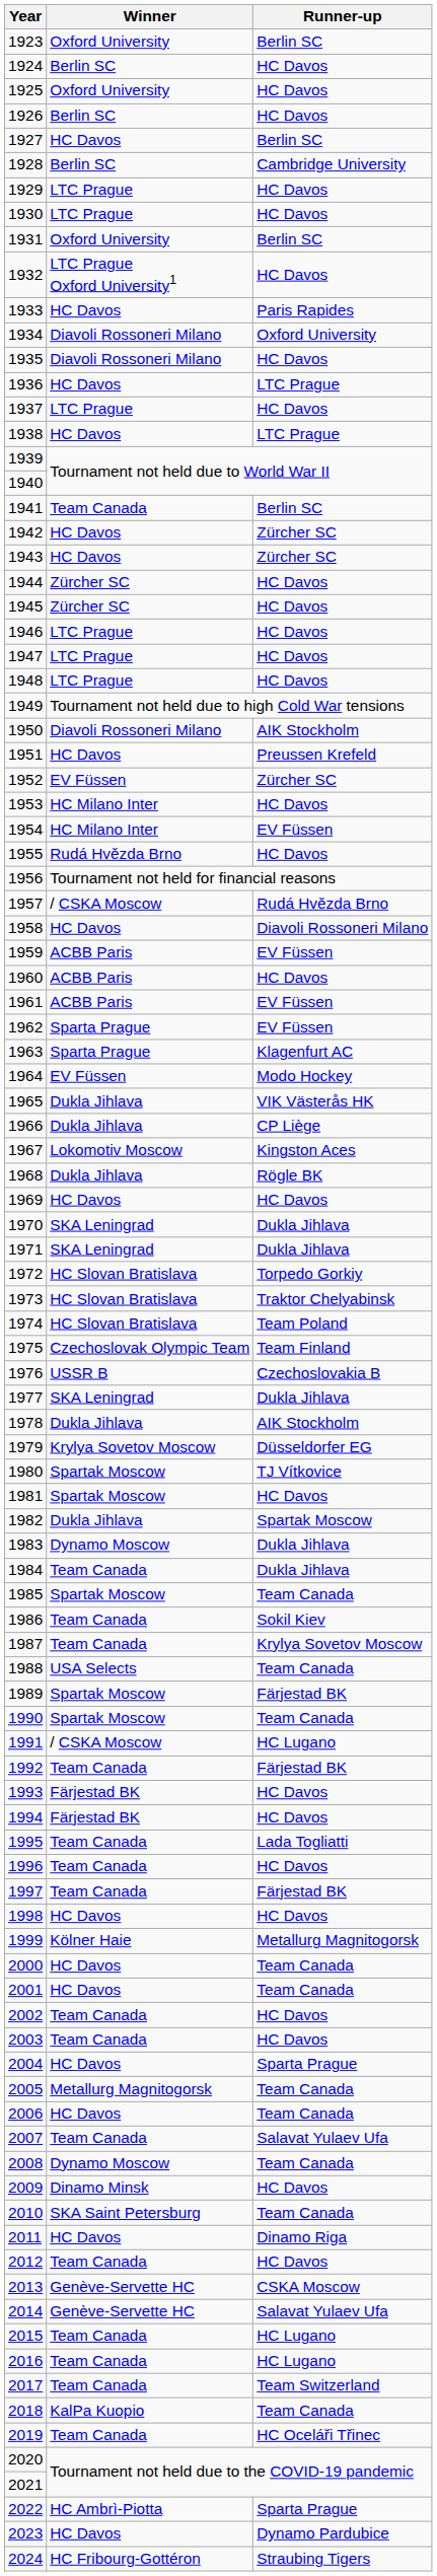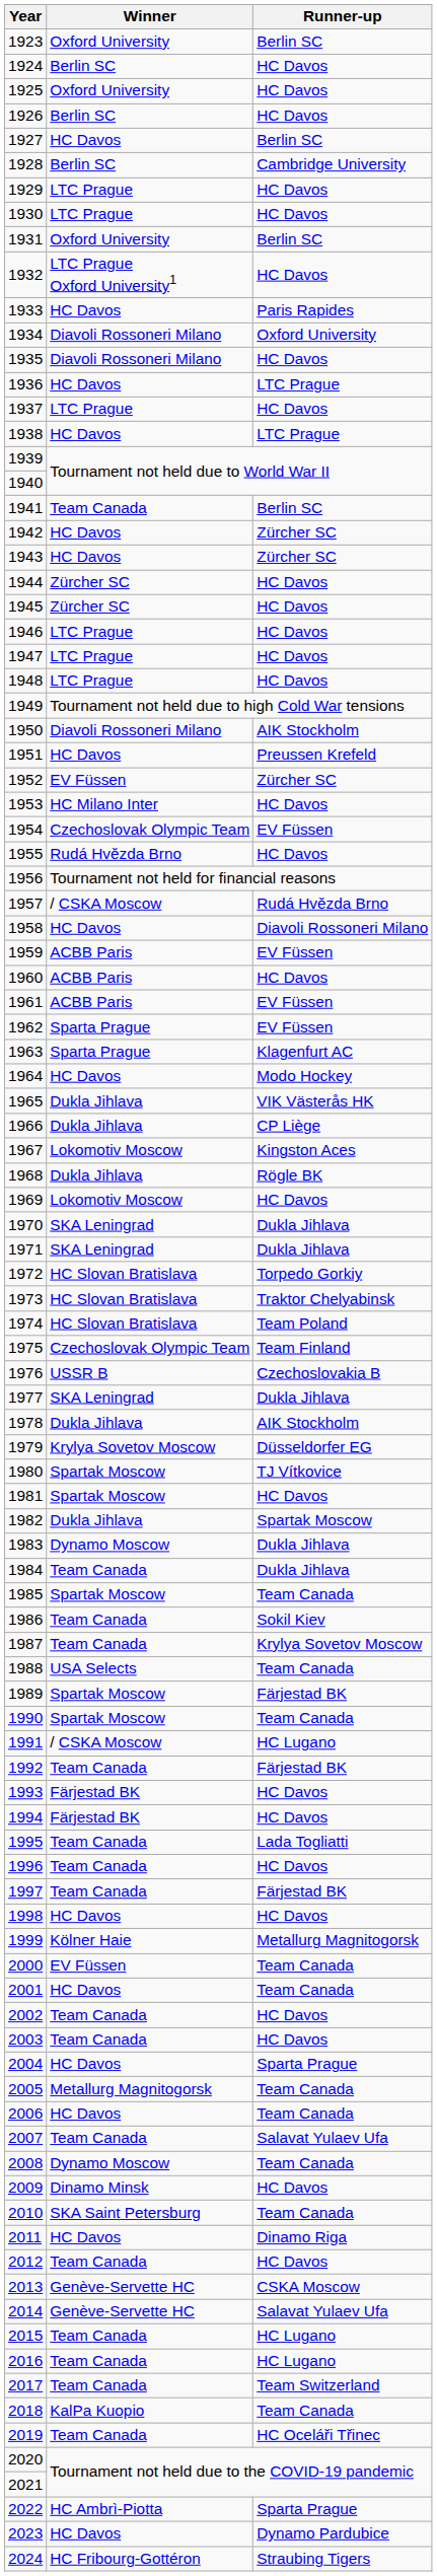 <table class="wikitable">
 <tr>
 <th>Year</th>
 <th>Winner</th>
 <th>Runner-up</th>
 </tr>
 <tr>
 <td>1923</td>
 <td> <a href='#'>Oxford University</a></td>
 <td> <a href='#'>Berlin SC</a></td>
 </tr>
 <tr>
 <td>1924</td>
 <td> <a href='#'>Berlin SC</a></td>
 <td> <a href='#'>HC Davos</a></td>
 </tr>
 <tr>
 <td>1925</td>
 <td> <a href='#'>Oxford University</a></td>
 <td> <a href='#'>HC Davos</a></td>
 </tr>
 <tr>
 <td>1926</td>
 <td> <a href='#'>Berlin SC</a></td>
 <td> <a href='#'>HC Davos</a></td>
 </tr>
 <tr>
 <td>1927</td>
 <td> <a href='#'>HC Davos</a></td>
 <td> <a href='#'>Berlin SC</a></td>
 </tr>
 <tr>
 <td>1928</td>
 <td> <a href='#'>Berlin SC</a></td>
 <td> <a href='#'>Cambridge University</a></td>
 </tr>
 <tr>
 <td>1929</td>
 <td> <a href='#'>LTC Prague</a></td>
 <td> <a href='#'>HC Davos</a></td>
 </tr>
 <tr>
 <td>1930</td>
 <td> <a href='#'>LTC Prague</a></td>
 <td> <a href='#'>HC Davos</a></td>
 </tr>
 <tr>
 <td>1931</td>
 <td> <a href='#'>Oxford University</a></td>
 <td> <a href='#'>Berlin SC</a></td>
 </tr>
 <tr>
 <td>1932</td>
 <td> <a href='#'>LTC Prague</a><br> <a href='#'>Oxford University</a><sup>1</sup></td>
 <td> <a href='#'>HC Davos</a> </td>
 </tr>
 <tr>
 <td>1933</td>
 <td> <a href='#'>HC Davos</a></td>
 <td> <a href='#'>Paris Rapides</a></td>
 </tr>
 <tr>
 <td>1934</td>
 <td> <a href='#'>Diavoli Rossoneri Milano</a></td>
 <td> <a href='#'>Oxford University</a></td>
 </tr>
 <tr>
 <td>1935</td>
 <td> <a href='#'>Diavoli Rossoneri Milano</a></td>
 <td> <a href='#'>HC Davos</a></td>
 </tr>
 <tr>
 <td>1936</td>
 <td> <a href='#'>HC Davos</a></td>
 <td> <a href='#'>LTC Prague</a></td>
 </tr>
 <tr>
 <td>1937</td>
 <td> <a href='#'>LTC Prague</a></td>
 <td> <a href='#'>HC Davos</a></td>
 </tr>
 <tr>
 <td>1938</td>
 <td> <a href='#'>HC Davos</a></td>
 <td> <a href='#'>LTC Prague</a></td>
 </tr>
 <tr>
 <td>1939</td>
 <td rowspan=2 colspan=2>Tournament not held due to <a href='#'>World War II</a></td>
 </tr>
 <tr>
 <td>1940</td>
 </tr>
 <tr>
 <td>1941</td>
 <td> <a href='#'>Team Canada</a></td>
 <td> <a href='#'>Berlin SC</a></td>
 </tr>
 <tr>
 <td>1942</td>
 <td> <a href='#'>HC Davos</a></td>
 <td> <a href='#'>Zürcher SC</a></td>
 </tr>
 <tr>
 <td>1943</td>
 <td> <a href='#'>HC Davos</a></td>
 <td> <a href='#'>Zürcher SC</a></td>
 </tr>
 <tr>
 <td>1944</td>
 <td> <a href='#'>Zürcher SC</a></td>
 <td> <a href='#'>HC Davos</a></td>
 </tr>
 <tr>
 <td>1945</td>
 <td> <a href='#'>Zürcher SC</a></td>
 <td> <a href='#'>HC Davos</a></td>
 </tr>
 <tr>
 <td>1946</td>
 <td> <a href='#'>LTC Prague</a></td>
 <td> <a href='#'>HC Davos</a></td>
 </tr>
 <tr>
 <td>1947</td>
 <td> <a href='#'>LTC Prague</a></td>
 <td> <a href='#'>HC Davos</a></td>
 </tr>
 <tr>
 <td>1948</td>
 <td> <a href='#'>LTC Prague</a></td>
 <td> <a href='#'>HC Davos</a></td>
 </tr>
 <tr>
 <td>1949</td>
 <td colspan=2>Tournament not held due to high <a href='#'>Cold War</a> tensions</td>
 </tr>
 <tr>
 <td>1950</td>
 <td> <a href='#'>Diavoli Rossoneri Milano</a></td>
 <td> <a href='#'>AIK Stockholm</a></td>
 </tr>
 <tr>
 <td>1951</td>
 <td> <a href='#'>HC Davos</a></td>
 <td> <a href='#'>Preussen Krefeld</a></td>
 </tr>
 <tr>
 <td>1952</td>
 <td> <a href='#'>EV Füssen</a></td>
 <td> <a href='#'>Zürcher SC</a></td>
 </tr>
 <tr>
 <td>1953</td>
 <td> <a href='#'>HC Milano Inter</a></td>
 <td> <a href='#'>HC Davos</a></td>
 </tr>
 <tr>
 <td>1954</td>
-<td> <a href='#'>HC Milano Inter</a></td>
+<td> <a href='#'>Czechoslovak Olympic Team</a></td>
 <td> <a href='#'>EV Füssen</a></td>
 </tr>
 <tr>
 <td>1955</td>
 <td> <a href='#'>Rudá Hvězda Brno</a></td>
 <td> <a href='#'>HC Davos</a></td>
 </tr>
 <tr>
 <td>1956</td>
 <td colspan=2>Tournament not held for financial reasons</td>
 </tr>
 <tr>
 <td>1957</td>
 <td> /  <a href='#'>CSKA Moscow</a></td>
 <td> <a href='#'>Rudá Hvězda Brno</a></td>
 </tr>
 <tr>
 <td>1958</td>
 <td> <a href='#'>HC Davos</a></td>
 <td> <a href='#'>Diavoli Rossoneri Milano</a></td>
 </tr>
 <tr>
 <td>1959</td>
 <td> <a href='#'>ACBB Paris</a></td>
 <td> <a href='#'>EV Füssen</a></td>
 </tr>
 <tr>
 <td>1960</td>
 <td> <a href='#'>ACBB Paris</a></td>
 <td> <a href='#'>HC Davos</a></td>
 </tr>
 <tr>
 <td>1961</td>
 <td> <a href='#'>ACBB Paris</a></td>
 <td> <a href='#'>EV Füssen</a></td>
 </tr>
 <tr>
 <td>1962</td>
 <td> <a href='#'>Sparta Prague</a></td>
 <td> <a href='#'>EV Füssen</a></td>
 </tr>
 <tr>
 <td>1963</td>
 <td> <a href='#'>Sparta Prague</a></td>
 <td> <a href='#'>Klagenfurt AC</a></td>
 </tr>
 <tr>
 <td>1964</td>
-<td> <a href='#'>EV Füssen</a></td>
+<td> <a href='#'>HC Davos</a></td>
 <td> <a href='#'>Modo Hockey</a></td>
 </tr>
 <tr>
 <td>1965</td>
 <td> <a href='#'>Dukla Jihlava</a></td>
 <td> <a href='#'>VIK Västerås HK</a></td>
 </tr>
 <tr>
 <td>1966</td>
 <td> <a href='#'>Dukla Jihlava</a></td>
 <td> <a href='#'>CP Liège</a></td>
 </tr>
 <tr>
 <td>1967</td>
 <td> <a href='#'>Lokomotiv Moscow</a></td>
 <td> <a href='#'>Kingston Aces</a></td>
 </tr>
 <tr>
 <td>1968</td>
 <td> <a href='#'>Dukla Jihlava</a></td>
 <td> <a href='#'>Rögle BK</a></td>
 </tr>
 <tr>
 <td>1969</td>
-<td> <a href='#'>HC Davos</a></td>
+<td> <a href='#'>Lokomotiv Moscow</a></td>
 <td> <a href='#'>HC Davos</a></td>
 </tr>
 <tr>
 <td>1970</td>
 <td> <a href='#'>SKA Leningrad</a></td>
 <td> <a href='#'>Dukla Jihlava</a></td>
 </tr>
 <tr>
 <td>1971</td>
 <td> <a href='#'>SKA Leningrad</a></td>
 <td> <a href='#'>Dukla Jihlava</a></td>
 </tr>
 <tr>
 <td>1972</td>
 <td> <a href='#'>HC Slovan Bratislava</a></td>
 <td> <a href='#'>Torpedo Gorkiy</a></td>
 </tr>
 <tr>
 <td>1973</td>
 <td> <a href='#'>HC Slovan Bratislava</a></td>
 <td> <a href='#'>Traktor Chelyabinsk</a></td>
 </tr>
 <tr>
 <td>1974</td>
 <td> <a href='#'>HC Slovan Bratislava</a></td>
 <td> <a href='#'>Team Poland</a></td>
 </tr>
 <tr>
 <td>1975</td>
 <td> <a href='#'>Czechoslovak Olympic Team</a></td>
 <td> <a href='#'>Team Finland</a></td>
 </tr>
 <tr>
 <td>1976</td>
 <td> <a href='#'>USSR B</a></td>
 <td> <a href='#'>Czechoslovakia B</a></td>
 </tr>
 <tr>
 <td>1977</td>
 <td> <a href='#'>SKA Leningrad</a></td>
 <td> <a href='#'>Dukla Jihlava</a></td>
 </tr>
 <tr>
 <td>1978</td>
 <td> <a href='#'>Dukla Jihlava</a></td>
 <td> <a href='#'>AIK Stockholm</a></td>
 </tr>
 <tr>
 <td>1979</td>
 <td> <a href='#'>Krylya Sovetov Moscow</a></td>
 <td> <a href='#'>Düsseldorfer EG</a></td>
 </tr>
 <tr>
 <td>1980</td>
 <td> <a href='#'>Spartak Moscow</a></td>
 <td> <a href='#'>TJ Vítkovice</a></td>
 </tr>
 <tr>
 <td>1981</td>
 <td> <a href='#'>Spartak Moscow</a></td>
 <td> <a href='#'>HC Davos</a></td>
 </tr>
 <tr>
 <td>1982</td>
 <td> <a href='#'>Dukla Jihlava</a></td>
 <td> <a href='#'>Spartak Moscow</a></td>
 </tr>
 <tr>
 <td>1983</td>
 <td> <a href='#'>Dynamo Moscow</a></td>
 <td> <a href='#'>Dukla Jihlava</a></td>
 </tr>
 <tr>
 <td>1984</td>
 <td> <a href='#'>Team Canada</a></td>
 <td> <a href='#'>Dukla Jihlava</a></td>
 </tr>
 <tr>
 <td>1985</td>
 <td> <a href='#'>Spartak Moscow</a></td>
 <td> <a href='#'>Team Canada</a></td>
 </tr>
 <tr>
 <td>1986</td>
 <td> <a href='#'>Team Canada</a></td>
 <td> <a href='#'>Sokil Kiev</a></td>
 </tr>
 <tr>
 <td>1987</td>
 <td> <a href='#'>Team Canada</a></td>
 <td> <a href='#'>Krylya Sovetov Moscow</a></td>
 </tr>
 <tr>
 <td>1988</td>
 <td> <a href='#'>USA Selects</a></td>
 <td> <a href='#'>Team Canada</a></td>
 </tr>
 <tr>
 <td>1989</td>
 <td> <a href='#'>Spartak Moscow</a></td>
 <td> <a href='#'>Färjestad BK</a></td>
 </tr>
 <tr>
 <td><a href='#'>1990</a></td>
 <td> <a href='#'>Spartak Moscow</a></td>
 <td> <a href='#'>Team Canada</a></td>
 </tr>
 <tr>
 <td><a href='#'>1991</a></td>
 <td> /  <a href='#'>CSKA Moscow</a></td>
 <td> <a href='#'>HC Lugano</a></td>
 </tr>
 <tr>
 <td><a href='#'>1992</a></td>
 <td> <a href='#'>Team Canada</a></td>
 <td> <a href='#'>Färjestad BK</a></td>
 </tr>
 <tr>
 <td><a href='#'>1993</a></td>
 <td> <a href='#'>Färjestad BK</a></td>
 <td> <a href='#'>HC Davos</a></td>
 </tr>
 <tr>
 <td><a href='#'>1994</a></td>
 <td> <a href='#'>Färjestad BK</a></td>
 <td> <a href='#'>HC Davos</a></td>
 </tr>
 <tr>
 <td><a href='#'>1995</a></td>
 <td> <a href='#'>Team Canada</a></td>
 <td> <a href='#'>Lada Togliatti</a></td>
 </tr>
 <tr>
 <td><a href='#'>1996</a></td>
 <td> <a href='#'>Team Canada</a></td>
 <td> <a href='#'>HC Davos</a></td>
 </tr>
 <tr>
 <td><a href='#'>1997</a></td>
 <td> <a href='#'>Team Canada</a></td>
 <td> <a href='#'>Färjestad BK</a></td>
 </tr>
 <tr>
 <td><a href='#'>1998</a></td>
 <td> <a href='#'>HC Davos</a></td>
 <td> <a href='#'>HC Davos</a></td>
 </tr>
 <tr>
 <td><a href='#'>1999</a></td>
 <td> <a href='#'>Kölner Haie</a></td>
 <td> <a href='#'>Metallurg Magnitogorsk</a></td>
 </tr>
 <tr>
 <td><a href='#'>2000</a></td>
-<td> <a href='#'>HC Davos</a></td>
+<td> <a href='#'>EV Füssen</a></td>
 <td> <a href='#'>Team Canada</a></td>
 </tr>
 <tr>
 <td><a href='#'>2001</a></td>
 <td> <a href='#'>HC Davos</a></td>
 <td> <a href='#'>Team Canada</a></td>
 </tr>
 <tr>
 <td><a href='#'>2002</a></td>
 <td> <a href='#'>Team Canada</a></td>
 <td> <a href='#'>HC Davos</a></td>
 </tr>
 <tr>
 <td><a href='#'>2003</a></td>
 <td> <a href='#'>Team Canada</a></td>
 <td> <a href='#'>HC Davos</a></td>
 </tr>
 <tr>
 <td><a href='#'>2004</a></td>
 <td> <a href='#'>HC Davos</a></td>
 <td> <a href='#'>Sparta Prague</a></td>
 </tr>
 <tr>
 <td><a href='#'>2005</a></td>
 <td> <a href='#'>Metallurg Magnitogorsk</a></td>
 <td> <a href='#'>Team Canada</a></td>
 </tr>
 <tr>
 <td><a href='#'>2006</a></td>
 <td> <a href='#'>HC Davos</a></td>
 <td> <a href='#'>Team Canada</a></td>
 </tr>
 <tr>
 <td><a href='#'>2007</a></td>
 <td> <a href='#'>Team Canada</a></td>
 <td> <a href='#'>Salavat Yulaev Ufa</a></td>
 </tr>
 <tr>
 <td><a href='#'>2008</a></td>
 <td> <a href='#'>Dynamo Moscow</a></td>
 <td> <a href='#'>Team Canada</a></td>
 </tr>
 <tr>
 <td><a href='#'>2009</a></td>
 <td> <a href='#'>Dinamo Minsk</a></td>
 <td> <a href='#'>HC Davos</a></td>
 </tr>
 <tr>
 <td><a href='#'>2010</a></td>
 <td> <a href='#'>SKA Saint Petersburg</a></td>
 <td> <a href='#'>Team Canada</a></td>
 </tr>
 <tr>
 <td><a href='#'>2011</a></td>
 <td> <a href='#'>HC Davos</a></td>
 <td> <a href='#'>Dinamo Riga</a></td>
 </tr>
 <tr>
 <td><a href='#'>2012</a></td>
 <td> <a href='#'>Team Canada</a></td>
 <td> <a href='#'>HC Davos</a></td>
 </tr>
 <tr>
 <td><a href='#'>2013</a></td>
 <td> <a href='#'>Genève-Servette HC</a></td>
 <td> <a href='#'>CSKA Moscow</a></td>
 </tr>
 <tr>
 <td><a href='#'>2014</a></td>
 <td> <a href='#'>Genève-Servette HC</a></td>
 <td> <a href='#'>Salavat Yulaev Ufa</a></td>
 </tr>
 <tr>
 <td><a href='#'>2015</a></td>
 <td> <a href='#'>Team Canada</a></td>
 <td> <a href='#'>HC Lugano</a></td>
 </tr>
 <tr>
 <td><a href='#'>2016</a></td>
 <td> <a href='#'>Team Canada</a></td>
 <td> <a href='#'>HC Lugano</a></td>
 </tr>
 <tr>
 <td><a href='#'>2017</a></td>
 <td> <a href='#'>Team Canada</a></td>
 <td> <a href='#'>Team Switzerland</a></td>
 </tr>
 <tr>
 <td><a href='#'>2018</a></td>
 <td> <a href='#'>KalPa Kuopio</a></td>
 <td> <a href='#'>Team Canada</a></td>
 </tr>
 <tr>
 <td><a href='#'>2019</a></td>
 <td> <a href='#'>Team Canada</a></td>
 <td> <a href='#'>HC Oceláři Třinec</a></td>
 </tr>
 <tr>
 <td>2020</td>
 <td rowspan=2 colspan=2>Tournament not held due to the <a href='#'>COVID-19 pandemic</a></td>
 </tr>
 <tr>
 <td>2021</td>
 </tr>
 <tr>
 <td><a href='#'>2022</a></td>
 <td> <a href='#'>HC Ambrì-Piotta</a></td>
 <td> <a href='#'>Sparta Prague</a></td>
 </tr>
 <tr>
 <td><a href='#'>2023</a></td>
 <td> <a href='#'>HC Davos</a></td>
 <td> <a href='#'>Dynamo Pardubice</a></td>
 </tr>
 <tr>
 <td><a href='#'>2024</a></td>
 <td> <a href='#'>HC Fribourg-Gottéron</a></td>
 <td> <a href='#'>Straubing Tigers</a></td>
 </tr>
 </table>
